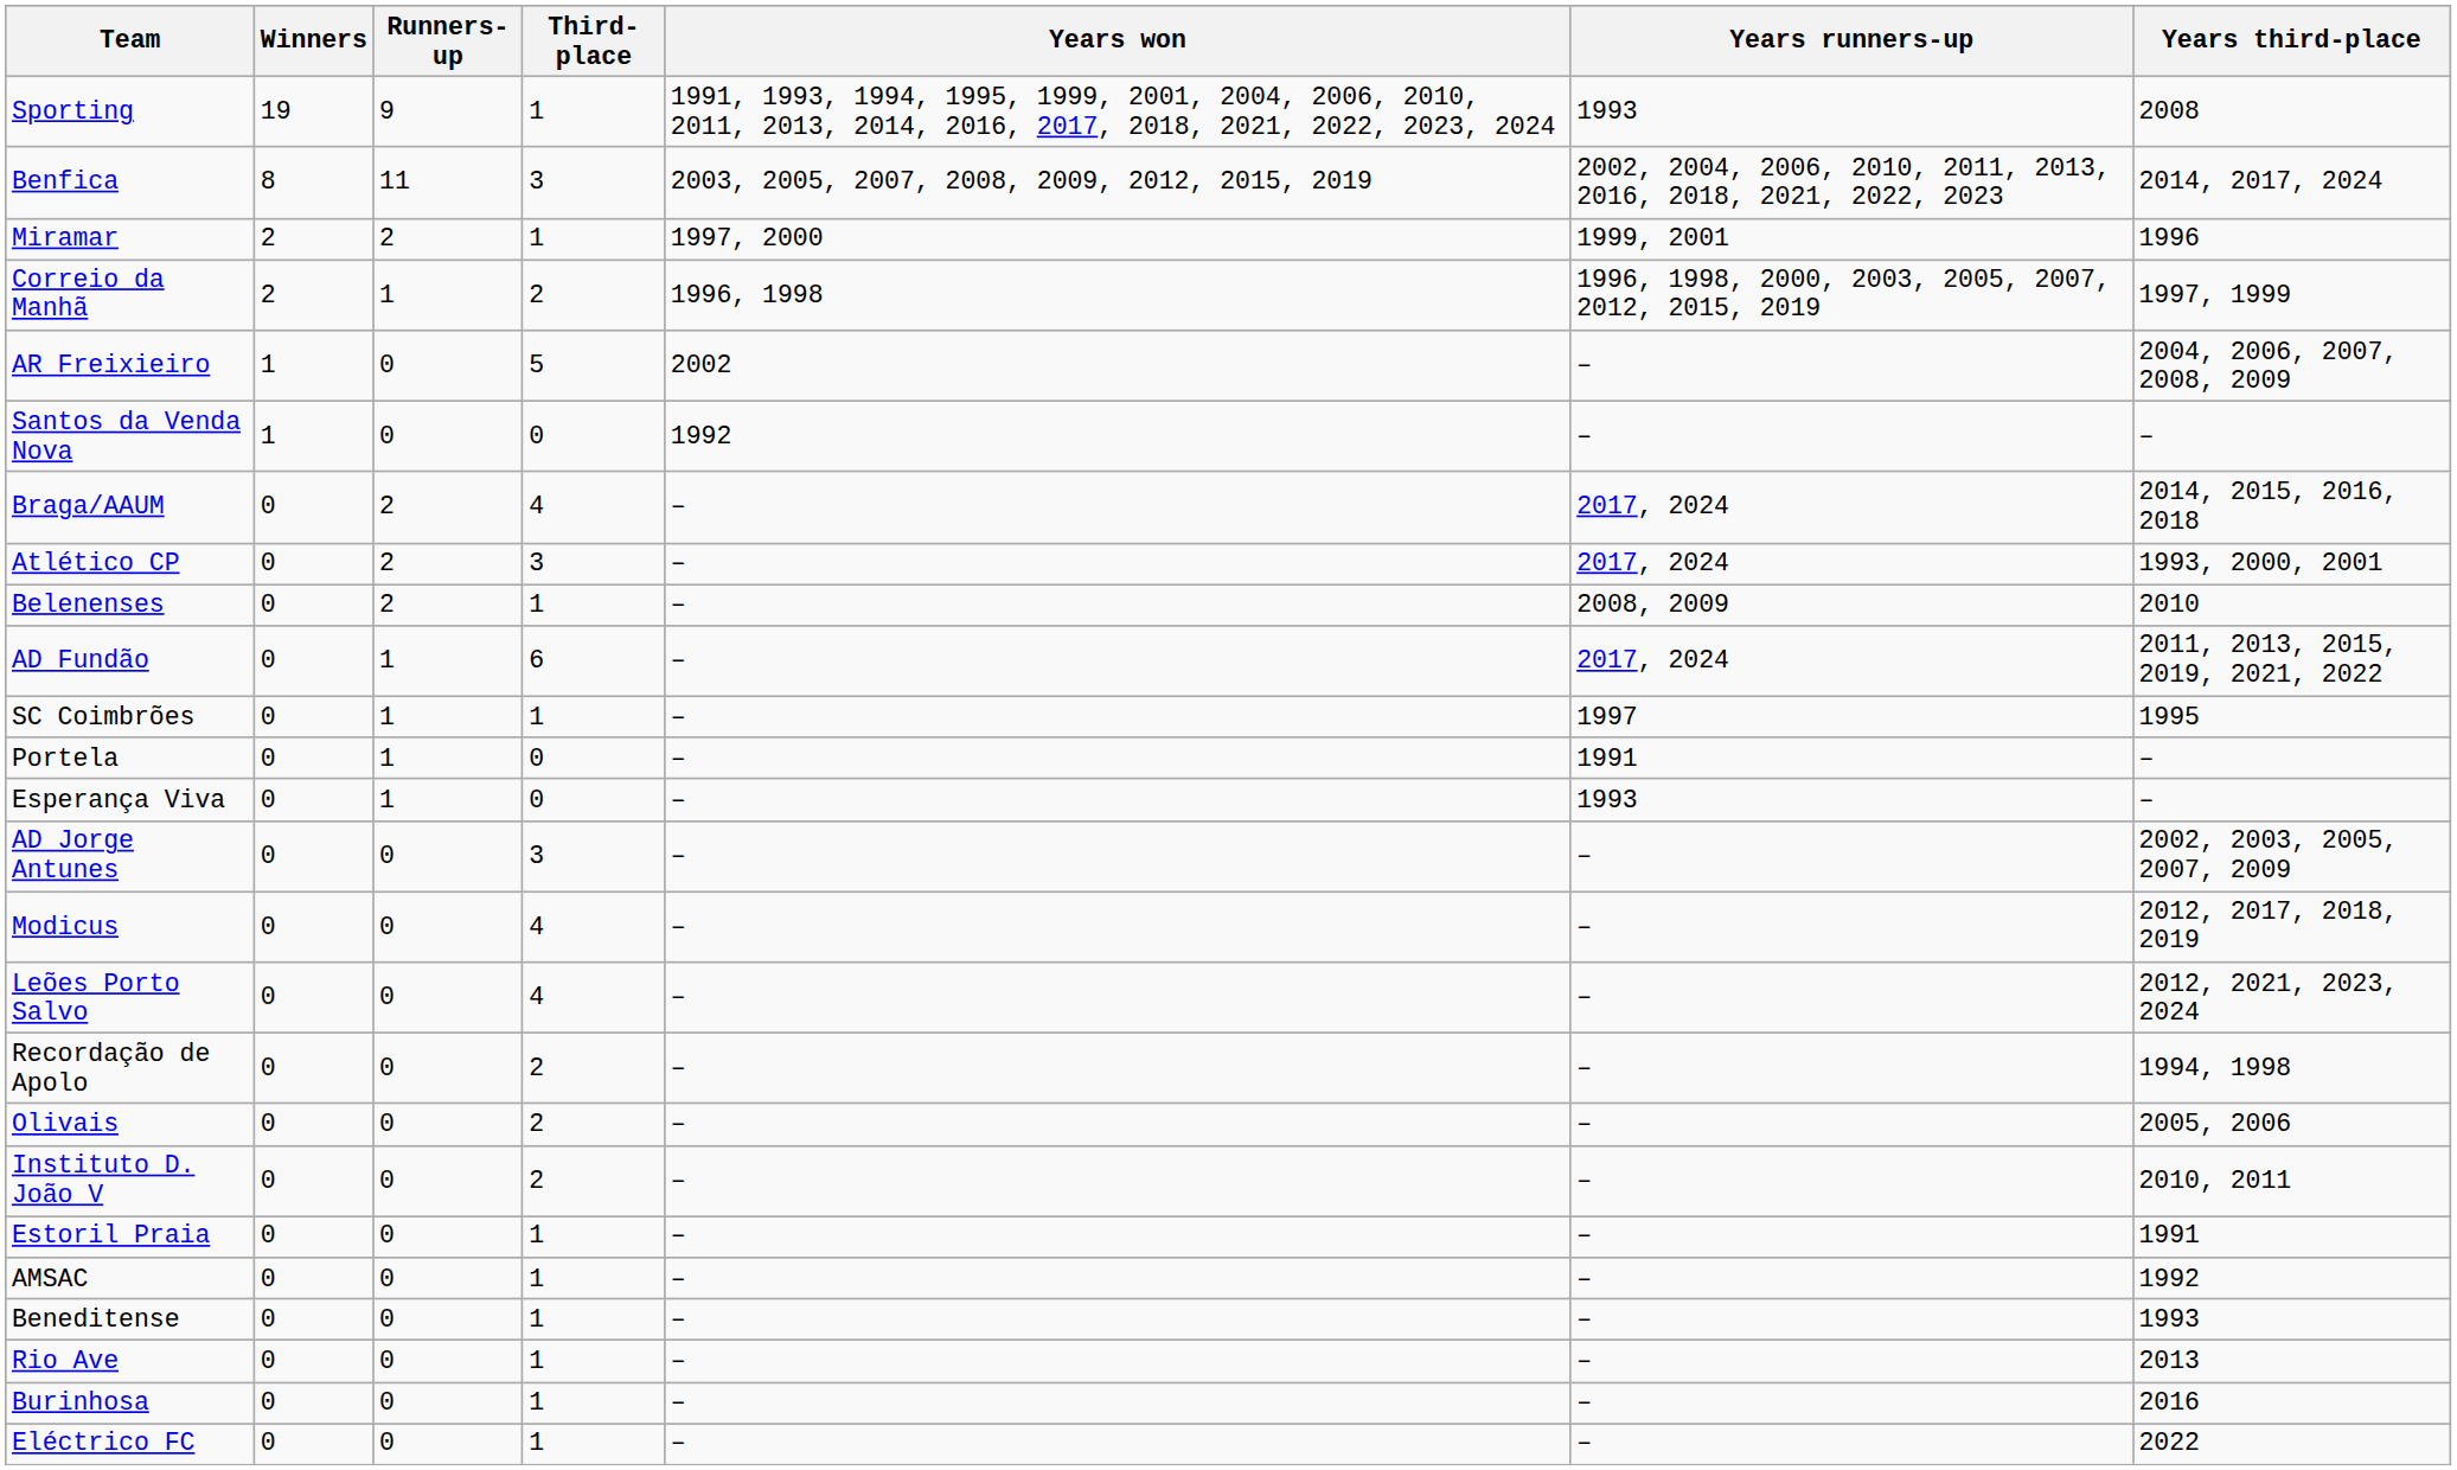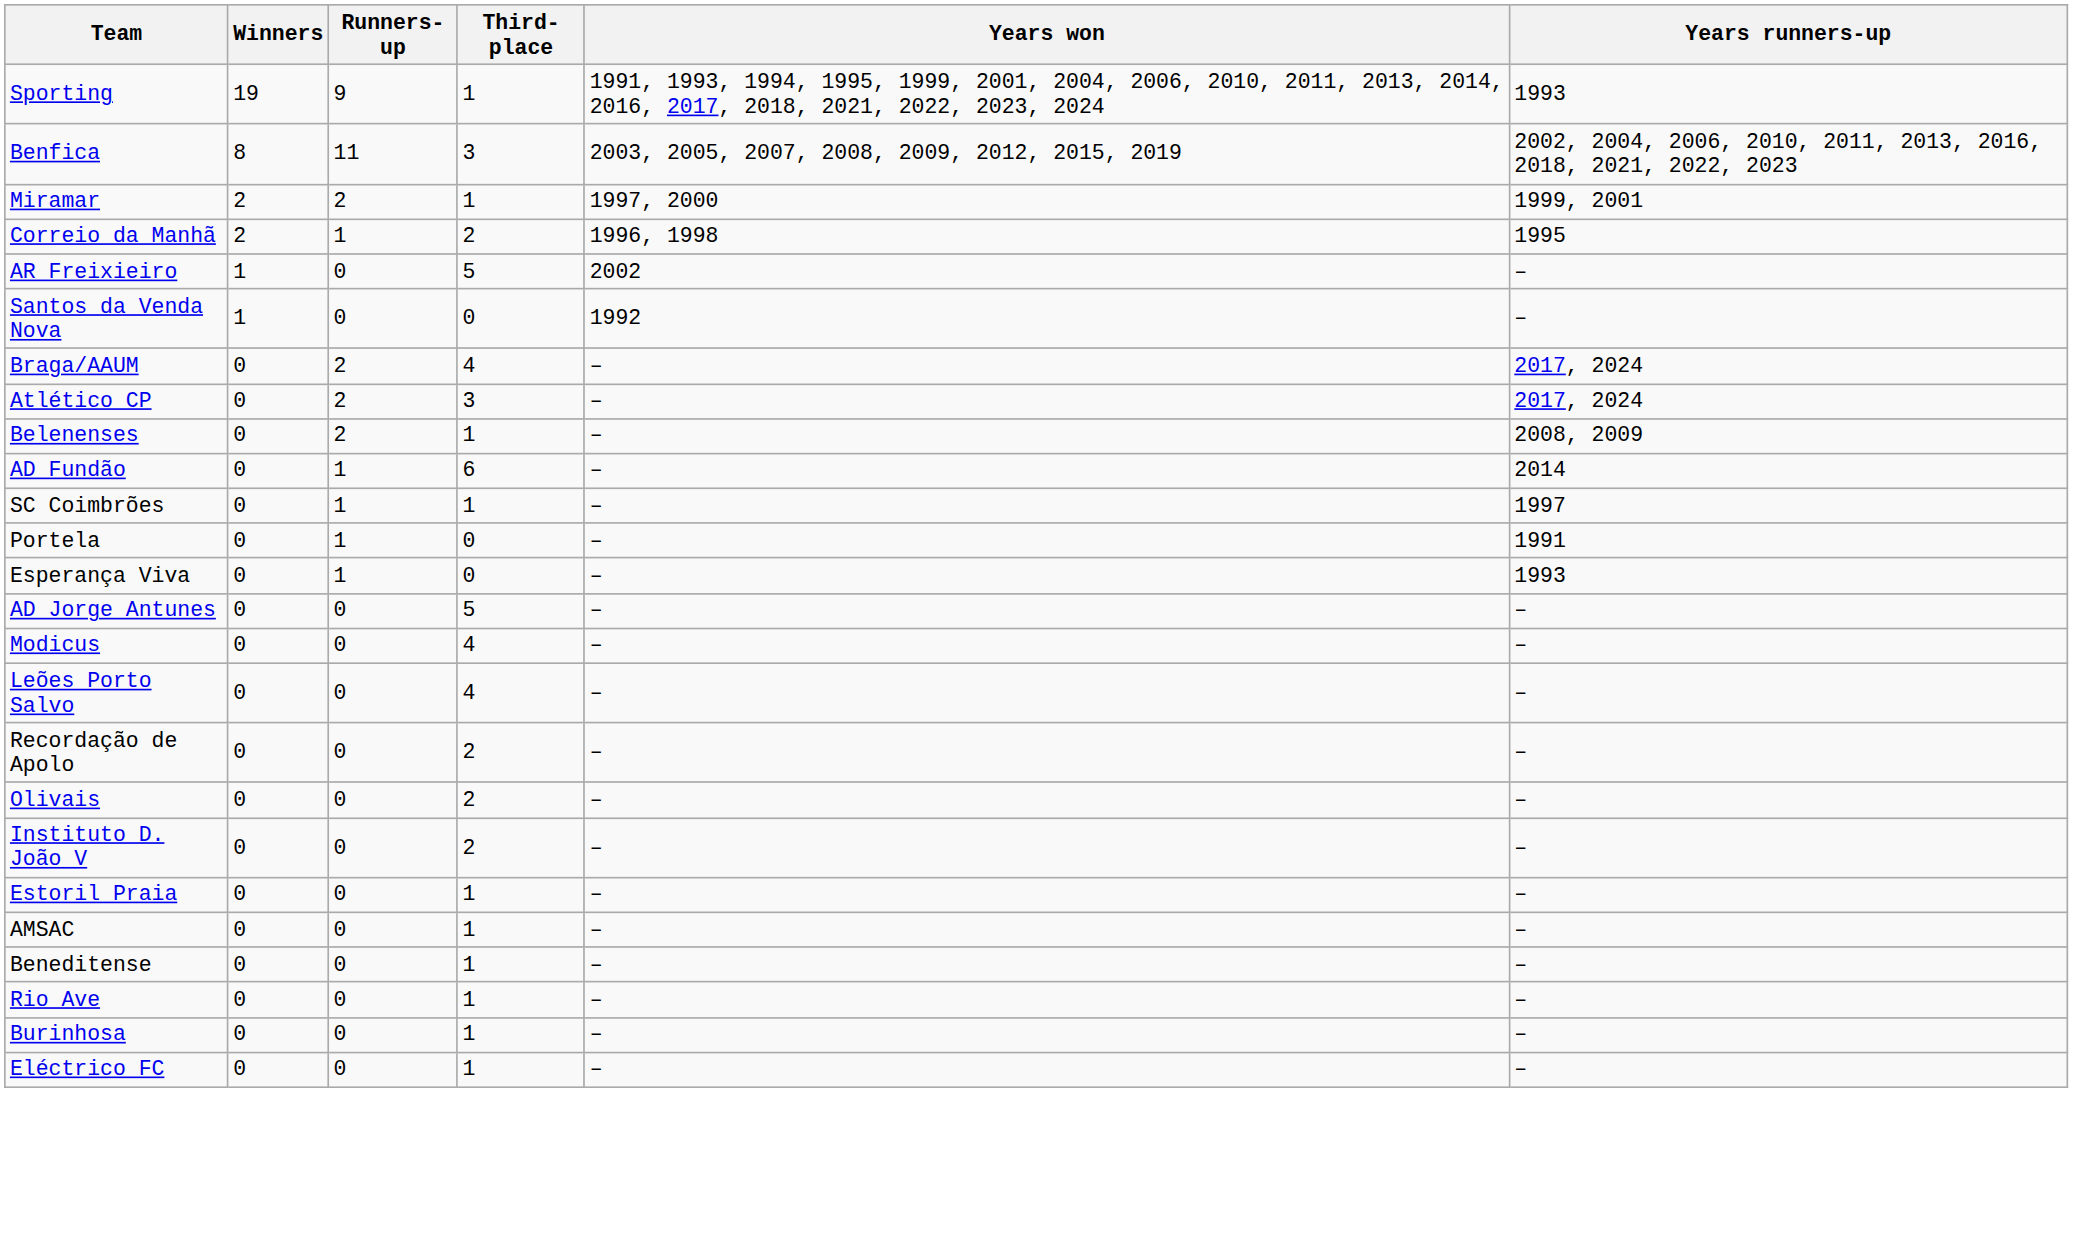 <table class="wikitable sortable" border="1">
 <tr>
 <th>Team</th>
 <th>Winners</th>
 <th>Runners-up</th>
 <th>Third-place</th>
 <th class="unsortable">Years won</th>
 <th class="unsortable">Years runners-up</th>
-<th class="unsortable">Years third-place</th>
 </tr>
 <tr>
 <td><a href='#'>Sporting</a></td>
 <td>19</td>
 <td>9</td>
 <td>1</td>
 <td>1991, 1993, 1994, 1995, 1999, 2001, 2004, 2006, 2010, 2011, 2013, 2014, 2016, <a href='#'>2017</a>, 2018, 2021, 2022, 2023, 2024</td>
 <td>1993</td>
-<td>2008</td>
 </tr>
 <tr>
 <td><a href='#'>Benfica</a></td>
 <td>8</td>
 <td>11</td>
 <td>3</td>
 <td>2003, 2005, 2007, 2008, 2009, 2012, 2015, 2019</td>
 <td>2002, 2004, 2006, 2010, 2011, 2013, 2016, 2018, 2021, 2022, 2023</td>
-<td>2014, 2017, 2024</td>
 </tr>
 <tr>
 <td><a href='#'>Miramar</a></td>
 <td>2</td>
 <td>2</td>
 <td>1</td>
 <td>1997, 2000</td>
 <td>1999, 2001</td>
-<td>1996</td>
 </tr>
 <tr>
 <td><a href='#'>Correio da Manhã</a></td>
 <td>2</td>
 <td>1</td>
 <td>2</td>
 <td>1996, 1998</td>
-<td>1996, 1998, 2000, 2003, 2005, 2007, 2012, 2015, 2019</td>
-<td>1997, 1999</td>
+<td>1995</td>
 </tr>
 <tr>
 <td><a href='#'>AR Freixieiro</a></td>
 <td>1</td>
 <td>0</td>
 <td>5</td>
 <td>2002</td>
 <td>–</td>
-<td>2004, 2006, 2007, 2008, 2009</td>
 </tr>
 <tr>
 <td><a href='#'>Santos da Venda Nova</a></td>
 <td>1</td>
 <td>0</td>
 <td>0</td>
 <td>1992</td>
-<td>–</td>
 <td>–</td>
 </tr>
 <tr>
 <td><a href='#'>Braga/AAUM</a></td>
 <td>0</td>
 <td>2</td>
 <td>4</td>
 <td>–</td>
 <td><a href='#'>2017</a>, 2024</td>
-<td>2014, 2015, 2016, 2018</td>
 </tr>
 <tr>
 <td><a href='#'>Atlético CP</a></td>
 <td>0</td>
 <td>2</td>
 <td>3</td>
 <td>–</td>
 <td><a href='#'>2017</a>, 2024</td>
-<td>1993, 2000, 2001</td>
 </tr>
 <tr>
 <td><a href='#'>Belenenses</a></td>
 <td>0</td>
 <td>2</td>
 <td>1</td>
 <td>–</td>
 <td>2008, 2009</td>
-<td>2010</td>
 </tr>
 <tr>
 <td><a href='#'>AD Fundão</a></td>
 <td>0</td>
 <td>1</td>
 <td>6</td>
 <td>–</td>
-<td><a href='#'>2017</a>, 2024</td>
-<td>2011, 2013, 2015, 2019, 2021, 2022</td>
+<td>2014</td>
 </tr>
 <tr>
 <td>SC Coimbrões</td>
 <td>0</td>
 <td>1</td>
 <td>1</td>
 <td>–</td>
 <td>1997</td>
-<td>1995</td>
 </tr>
 <tr>
 <td>Portela</td>
 <td>0</td>
 <td>1</td>
 <td>0</td>
 <td>–</td>
 <td>1991</td>
-<td>–</td>
 </tr>
 <tr>
 <td>Esperança Viva</td>
 <td>0</td>
 <td>1</td>
 <td>0</td>
 <td>–</td>
 <td>1993</td>
-<td>–</td>
 </tr>
 <tr>
 <td><a href='#'>AD Jorge Antunes</a></td>
 <td>0</td>
 <td>0</td>
-<td>3</td>
+<td>5</td>
 <td>–</td>
 <td>–</td>
-<td>2002, 2003, 2005, 2007, 2009</td>
 </tr>
 <tr>
 <td><a href='#'>Modicus</a></td>
 <td>0</td>
 <td>0</td>
 <td>4</td>
 <td>–</td>
 <td>–</td>
-<td>2012, 2017, 2018, 2019</td>
 </tr>
 <tr>
 <td><a href='#'>Leões Porto Salvo</a></td>
 <td>0</td>
 <td>0</td>
 <td>4</td>
 <td>–</td>
 <td>–</td>
-<td>2012, 2021, 2023, 2024</td>
 </tr>
 <tr>
 <td>Recordação de Apolo</td>
 <td>0</td>
 <td>0</td>
 <td>2</td>
 <td>–</td>
 <td>–</td>
-<td>1994, 1998</td>
 </tr>
 <tr>
 <td><a href='#'>Olivais</a></td>
 <td>0</td>
 <td>0</td>
 <td>2</td>
 <td>–</td>
 <td>–</td>
-<td>2005, 2006</td>
 </tr>
 <tr>
 <td><a href='#'>Instituto D. João V</a></td>
 <td>0</td>
 <td>0</td>
 <td>2</td>
 <td>–</td>
 <td>–</td>
-<td>2010, 2011</td>
 </tr>
 <tr>
 <td><a href='#'>Estoril Praia</a></td>
 <td>0</td>
 <td>0</td>
 <td>1</td>
 <td>–</td>
 <td>–</td>
-<td>1991</td>
 </tr>
 <tr>
 <td>AMSAC</td>
 <td>0</td>
 <td>0</td>
 <td>1</td>
 <td>–</td>
 <td>–</td>
-<td>1992</td>
 </tr>
 <tr>
 <td>Beneditense</td>
 <td>0</td>
 <td>0</td>
 <td>1</td>
 <td>–</td>
 <td>–</td>
-<td>1993</td>
 </tr>
 <tr>
 <td><a href='#'>Rio Ave</a></td>
 <td>0</td>
 <td>0</td>
 <td>1</td>
 <td>–</td>
 <td>–</td>
-<td>2013</td>
 </tr>
 <tr>
 <td><a href='#'>Burinhosa</a></td>
 <td>0</td>
 <td>0</td>
 <td>1</td>
 <td>–</td>
 <td>–</td>
-<td>2016</td>
 </tr>
 <tr>
 <td><a href='#'>Eléctrico FC</a></td>
 <td>0</td>
 <td>0</td>
 <td>1</td>
 <td>–</td>
 <td>–</td>
-<td>2022</td>
 </tr>
 </table>
